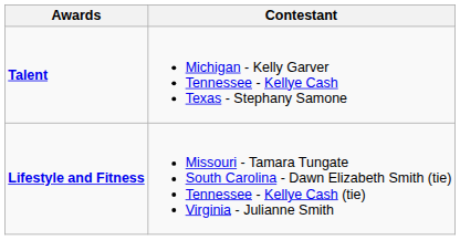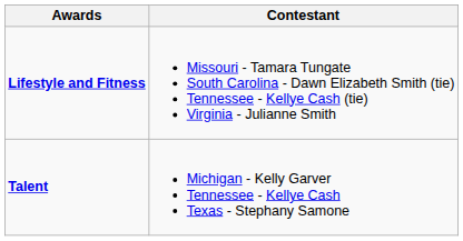 <table class="wikitable">
 <tr>
 <th>Awards</th>
 <th>Contestant</th>
 </tr>
 <tr>
+<td><strong><a href='#'>Lifestyle and Fitness</a></strong></td>
+<td><br><ul><li> <a href='#'>Missouri</a> - Tamara Tungate</li><li> <a href='#'>South Carolina</a> - Dawn Elizabeth Smith (tie)</li><li> <a href='#'>Tennessee</a> - <a href='#'>Kellye Cash</a> (tie)</li><li> <a href='#'>Virginia</a> - Julianne Smith</li></ul></td>
+</tr>
+<tr>
 <td><strong><a href='#'>Talent</a></strong></td>
 <td><br><ul><li> <a href='#'>Michigan</a> - Kelly Garver</li><li> <a href='#'>Tennessee</a> - <a href='#'>Kellye Cash</a></li><li> <a href='#'>Texas</a> - Stephany Samone</li></ul></td>
 </tr>
-<tr>
-<td><strong><a href='#'>Lifestyle and Fitness</a></strong></td>
-<td><br><ul><li> <a href='#'>Missouri</a> - Tamara Tungate</li><li> <a href='#'>South Carolina</a> - Dawn Elizabeth Smith (tie)</li><li> <a href='#'>Tennessee</a> - <a href='#'>Kellye Cash</a> (tie)</li><li> <a href='#'>Virginia</a> - Julianne Smith</li></ul></td>
-</tr>
 </table>
